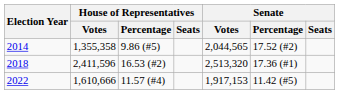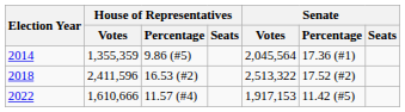 <table class="wikitable">
 <tr>
 <th rowspan="2">Election Year</th>
 <th colspan="3">House of Representatives</th>
 <th colspan="3">Senate</th>
 </tr>
 <tr>
 <th>Votes</th>
 <th>Percentage</th>
 <th>Seats</th>
 <th>Votes</th>
 <th>Percentage</th>
 <th>Seats</th>
 </tr>
 <tr>
 <td><a href='#'>2014</a></td>
-<td>1,355,358</td>
+<td>1,355,359</td>
 <td>9.86 (#5)</td>
 <td></td>
-<td>2,044,565</td>
-<td>17.52 (#2)</td>
+<td>2,045,564</td>
+<td>17.36 (#1)</td>
 <td></td>
 </tr>
 <tr>
 <td><a href='#'>2018</a></td>
 <td>2,411,596</td>
 <td>16.53 (#2)</td>
 <td></td>
-<td>2,513,320</td>
-<td>17.36 (#1)</td>
+<td>2,513,322</td>
+<td>17.52 (#2)</td>
 <td></td>
 </tr>
 <tr>
 <td><a href='#'>2022</a></td>
 <td>1,610,666</td>
 <td>11.57 (#4)</td>
 <td></td>
 <td>1,917,153</td>
 <td>11.42 (#5)</td>
 <td></td>
 </tr>
 </table>
